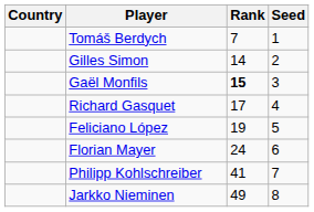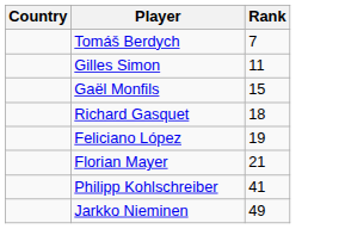 <table class="sortable wikitable">
 <tr>
 <th width="40">Country</th>
 <th width="175">Player</th>
 <th>Rank</th>
-<th>Seed</th>
 </tr>
 <tr>
 <td></td>
 <td><a href='#'>Tomáš Berdych</a></td>
 <td>7</td>
-<td>1</td>
 </tr>
 <tr>
 <td></td>
 <td><a href='#'>Gilles Simon</a></td>
-<td>14</td>
-<td>2</td>
+<td>11</td>
 </tr>
 <tr>
 <td></td>
 <td><a href='#'>Gaël Monfils</a></td>
-<td><strong>15</strong></td>
-<td>3</td>
+<td>15</td>
 </tr>
 <tr>
 <td></td>
 <td><a href='#'>Richard Gasquet</a></td>
-<td>17</td>
-<td>4</td>
+<td>18</td>
 </tr>
 <tr>
 <td></td>
 <td><a href='#'>Feliciano López</a></td>
 <td>19</td>
-<td>5</td>
 </tr>
 <tr>
 <td></td>
 <td><a href='#'>Florian Mayer</a></td>
-<td>24</td>
-<td>6</td>
+<td>21</td>
 </tr>
 <tr>
 <td></td>
 <td><a href='#'>Philipp Kohlschreiber</a></td>
 <td>41</td>
-<td>7</td>
 </tr>
 <tr>
 <td></td>
 <td><a href='#'>Jarkko Nieminen</a></td>
 <td>49</td>
-<td>8</td>
 </tr>
 </table>
